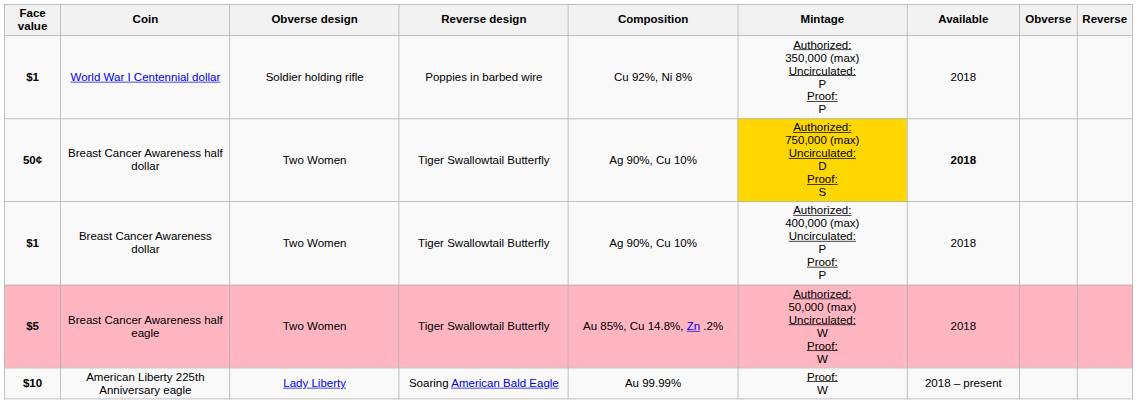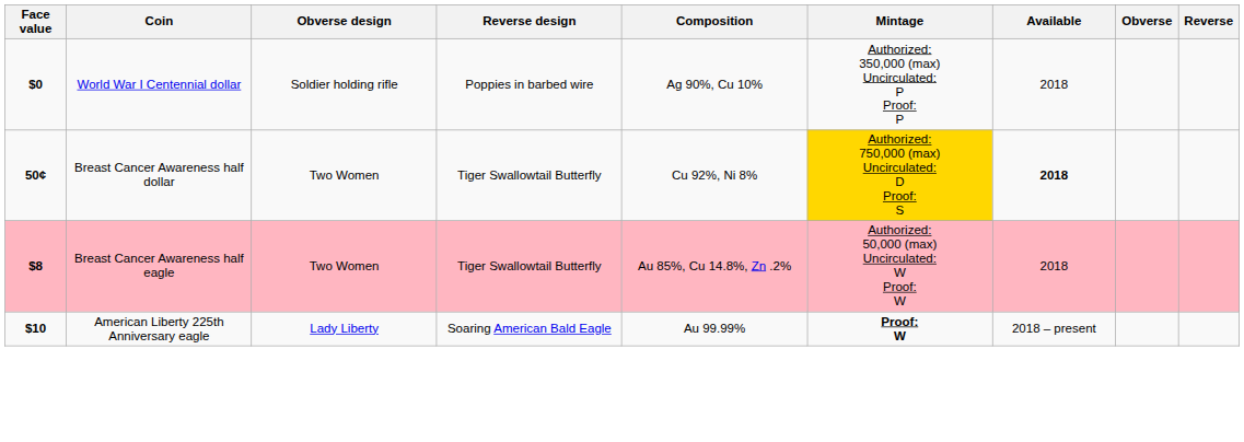 <table class="wikitable">
 <tr>
 <th width="5%">Face value</th>
 <th width="15%">Coin</th>
 <th width="15%">Obverse design</th>
 <th width="15%">Reverse design</th>
 <th width="15%">Composition</th>
 <th width="15%">Mintage</th>
 <th width="10%">Available</th>
 <th>Obverse</th>
 <th>Reverse</th>
 </tr>
 <tr>
-<td align="center"><strong>$1</strong></td>
+<td align="center"><strong>$0</strong></td>
 <td align="center"><a href='#'>World War I Centennial dollar</a></td>
 <td align="center">Soldier holding rifle</td>
 <td align="center">Poppies in barbed wire</td>
-<td align="center">Cu 92%, Ni 8%</td>
+<td align="center">Ag 90%, Cu 10%</td>
 <td align="center"><u>Authorized:</u><br>350,000 (max)<br><u>Uncirculated:</u><br> P<br><u>Proof:</u><br> P</td>
 <td align="center">2018</td>
 <td></td>
 <td></td>
 </tr>
 <tr>
 <td align="center"><strong>50¢</strong></td>
 <td align="center">Breast Cancer Awareness half dollar</td>
 <td align="center">Two Women</td>
 <td align="center">Tiger Swallowtail Butterfly</td>
-<td align="center">Ag 90%, Cu 10%</td>
+<td align="center">Cu 92%, Ni 8%</td>
 <td align="center" style="background: gold;"><u>Authorized:</u><br>750,000 (max)<br><u>Uncirculated:</u><br> D<br><u>Proof:</u><br> S</td>
 <td align="center"><strong>2018</strong></td>
 <td></td>
 <td></td>
 </tr>
-<tr>
-<td align="center"><strong>$1</strong></td>
-<td align="center">Breast Cancer Awareness dollar</td>
-<td align="center">Two Women</td>
-<td align="center">Tiger Swallowtail Butterfly</td>
-<td align="center">Ag 90%, Cu 10%</td>
-<td align="center"><u>Authorized:</u><br>400,000 (max)<br><u>Uncirculated:</u><br> P<br><u>Proof:</u><br> P</td>
-<td align="center">2018</td>
-<td></td>
-<td></td>
-</tr>
 <tr bgcolor="#FFB6C1">
-<td align="center"><strong>$5</strong></td>
+<td align="center"><strong>$8</strong></td>
 <td align="center">Breast Cancer Awareness half eagle</td>
 <td align="center">Two Women</td>
 <td align="center">Tiger Swallowtail Butterfly</td>
 <td align="center">Au 85%, Cu 14.8%, <a href='#'>Zn</a> .2%</td>
 <td align="center"><u>Authorized:</u><br>50,000 (max)<br><u>Uncirculated:</u><br> W<br><u>Proof:</u><br> W</td>
 <td align="center">2018</td>
 <td></td>
 <td></td>
 </tr>
 <tr>
 <td align="center"><strong>$10</strong></td>
 <td align="center">American Liberty 225th Anniversary eagle</td>
 <td align="center"><a href='#'>Lady Liberty</a></td>
 <td align="center">Soaring <a href='#'>American Bald Eagle</a></td>
 <td align="center">Au 99.99%</td>
-<td align="center"><u>Proof:</u><br> W</td>
+<td align="center"><strong><u>Proof:</u><br> W</strong></td>
 <td align="center">2018 – present</td>
 <td></td>
 <td></td>
 </tr>
 </table>
